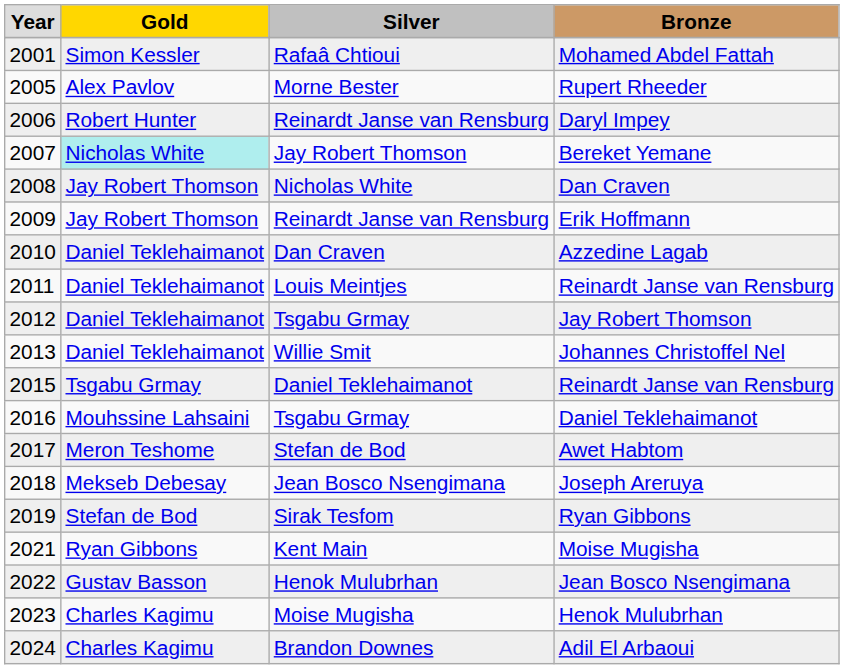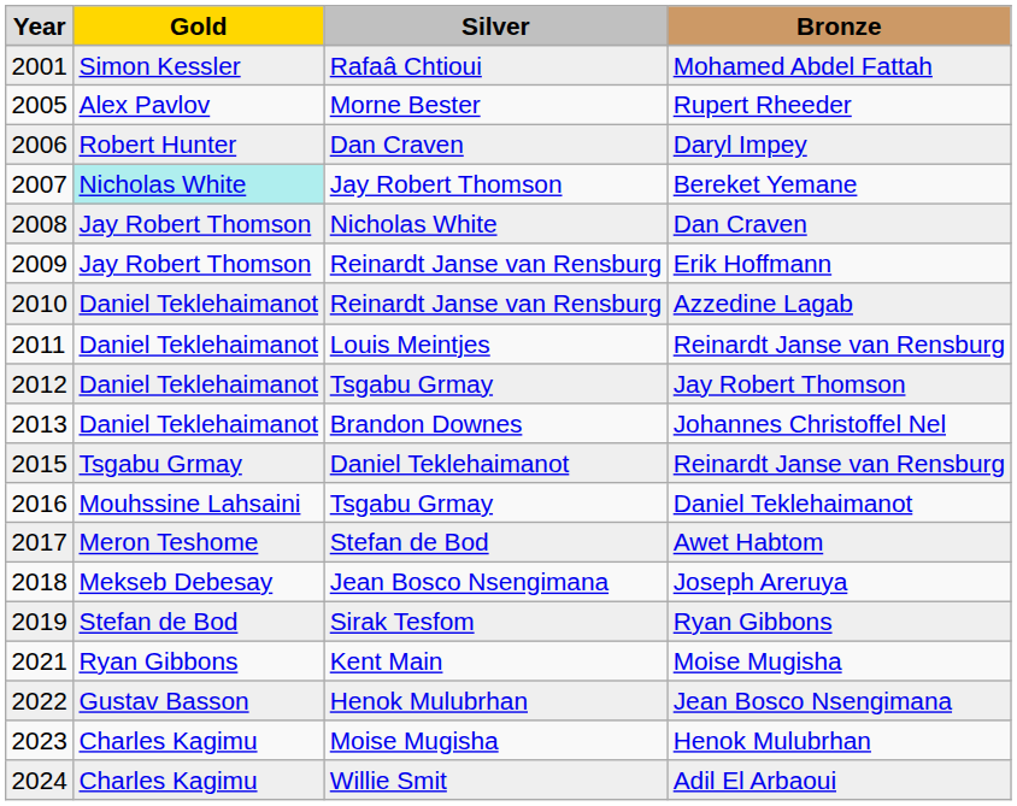 <table class="wikitable sortable" style="font-size:95%">
 <tr style="text-align:center; background:#e4e4e4; font-weight:bold;">
 <td style="background:#ddd;">Year</td>
 <td style="background:gold;">Gold</td>
 <td style="background:silver;">Silver</td>
 <td style="background:#c96;">Bronze</td>
 </tr>
 <tr style="background:#efefef;">
 </tr>
 <tr bgcolor="#EFEFEF">
 <td>2001</td>
 <td> <a href='#'>Simon Kessler</a></td>
 <td> <a href='#'>Rafaâ Chtioui</a></td>
 <td> <a href='#'>Mohamed Abdel Fattah</a></td>
 </tr>
 <tr>
 <td>2005</td>
 <td> <a href='#'>Alex Pavlov</a></td>
 <td> <a href='#'>Morne Bester </a></td>
 <td> <a href='#'>Rupert Rheeder</a></td>
 </tr>
 <tr bgcolor="#EFEFEF">
 <td>2006</td>
 <td> <a href='#'>Robert Hunter</a></td>
-<td> <a href='#'>Reinardt Janse van Rensburg</a></td>
+<td> <a href='#'>Dan Craven</a></td>
 <td> <a href='#'>Daryl Impey</a></td>
 </tr>
 <tr>
 <td>2007</td>
 <td style="background: paleturquoise;"> <a href='#'>Nicholas White</a></td>
 <td> <a href='#'>Jay Robert Thomson</a></td>
 <td> <a href='#'>Bereket Yemane</a></td>
 </tr>
 <tr bgcolor="#EFEFEF">
 <td>2008</td>
 <td> <a href='#'>Jay Robert Thomson</a></td>
 <td> <a href='#'>Nicholas White</a></td>
 <td> <a href='#'>Dan Craven</a></td>
 </tr>
 <tr>
 <td>2009</td>
 <td> <a href='#'>Jay Robert Thomson</a></td>
 <td> <a href='#'>Reinardt Janse van Rensburg </a></td>
 <td> <a href='#'>Erik Hoffmann</a></td>
 </tr>
 <tr bgcolor="#EFEFEF">
 <td>2010</td>
 <td> <a href='#'>Daniel Teklehaimanot</a></td>
-<td> <a href='#'>Dan Craven</a></td>
+<td> <a href='#'>Reinardt Janse van Rensburg</a></td>
 <td> <a href='#'>Azzedine Lagab</a></td>
 </tr>
 <tr>
 <td>2011</td>
 <td> <a href='#'>Daniel Teklehaimanot</a></td>
 <td> <a href='#'>Louis Meintjes</a></td>
 <td> <a href='#'>Reinardt Janse van Rensburg</a></td>
 </tr>
 <tr bgcolor="#EFEFEF">
 <td>2012</td>
 <td> <a href='#'>Daniel Teklehaimanot</a></td>
 <td> <a href='#'>Tsgabu Grmay</a></td>
 <td> <a href='#'>Jay Robert Thomson</a></td>
 </tr>
 <tr>
 <td>2013</td>
 <td> <a href='#'>Daniel Teklehaimanot</a></td>
-<td> <a href='#'>Willie Smit</a></td>
+<td> <a href='#'>Brandon Downes</a></td>
 <td> <a href='#'>Johannes Christoffel Nel</a></td>
 </tr>
 <tr bgcolor="#EFEFEF">
 <td>2015</td>
 <td> <a href='#'>Tsgabu Grmay</a></td>
 <td> <a href='#'>Daniel Teklehaimanot</a></td>
 <td> <a href='#'>Reinardt Janse van Rensburg</a></td>
 </tr>
 <tr>
 <td>2016</td>
 <td> <a href='#'>Mouhssine Lahsaini</a></td>
 <td> <a href='#'>Tsgabu Grmay</a></td>
 <td> <a href='#'>Daniel Teklehaimanot</a></td>
 </tr>
 <tr bgcolor="#EFEFEF">
 <td>2017</td>
 <td> <a href='#'>Meron Teshome</a></td>
 <td> <a href='#'>Stefan de Bod</a></td>
 <td> <a href='#'>Awet Habtom</a></td>
 </tr>
 <tr>
 <td>2018</td>
 <td> <a href='#'>Mekseb Debesay</a></td>
 <td> <a href='#'>Jean Bosco Nsengimana</a></td>
 <td> <a href='#'>Joseph Areruya</a></td>
 </tr>
 <tr bgcolor="#EFEFEF">
 <td>2019</td>
 <td> <a href='#'>Stefan de Bod</a></td>
 <td> <a href='#'>Sirak Tesfom</a></td>
 <td> <a href='#'>Ryan Gibbons</a></td>
 </tr>
 <tr>
 <td>2021</td>
 <td> <a href='#'>Ryan Gibbons</a></td>
 <td> <a href='#'>Kent Main</a></td>
 <td> <a href='#'>Moise Mugisha</a></td>
 </tr>
 <tr bgcolor="#EFEFEF">
 <td>2022</td>
 <td> <a href='#'>Gustav Basson</a></td>
 <td> <a href='#'>Henok Mulubrhan</a></td>
 <td> <a href='#'>Jean Bosco Nsengimana</a></td>
 </tr>
 <tr>
 <td>2023</td>
 <td> <a href='#'>Charles Kagimu</a></td>
 <td> <a href='#'>Moise Mugisha</a></td>
 <td> <a href='#'>Henok Mulubrhan</a></td>
 </tr>
 <tr bgcolor="#EFEFEF">
 <td>2024</td>
 <td> <a href='#'>Charles Kagimu</a></td>
-<td> <a href='#'>Brandon Downes</a></td>
+<td> <a href='#'>Willie Smit</a></td>
 <td> <a href='#'>Adil El Arbaoui</a></td>
 </tr>
 </table>
